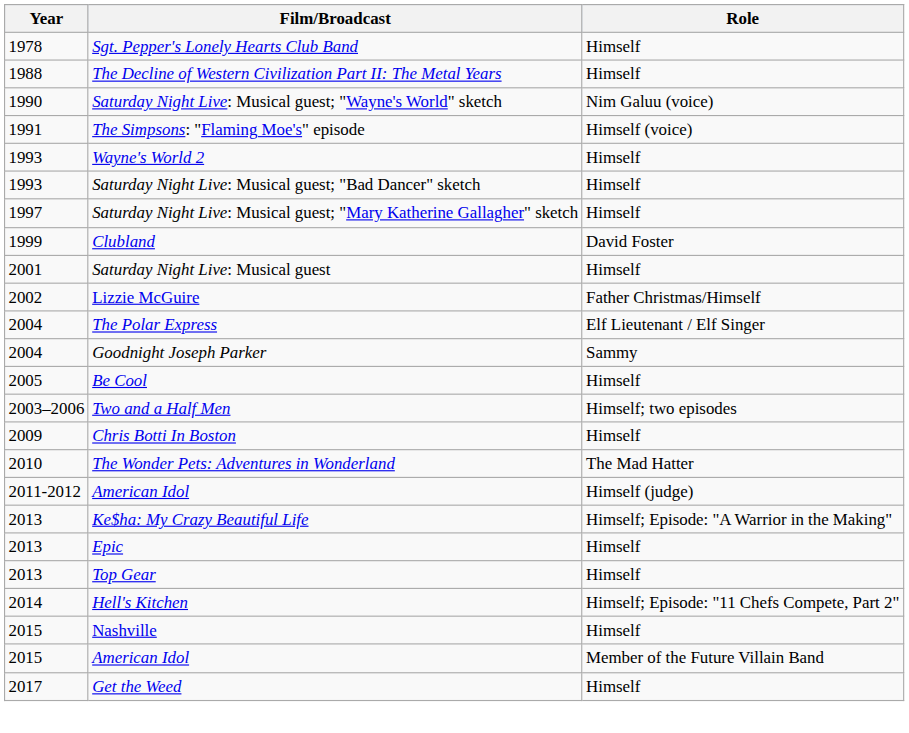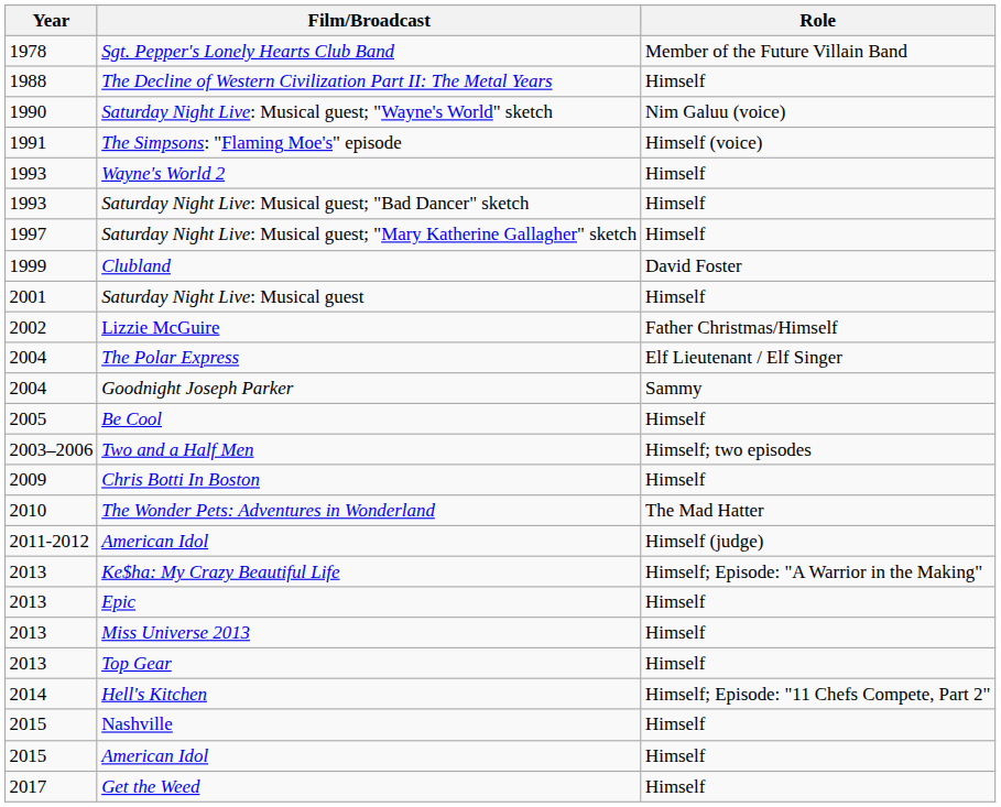 <table class="wikitable" style="font-size:95%">
 <tr style="background:#B0C4DE;">
 <th>Year</th>
 <th>Film/Broadcast</th>
 <th>Role</th>
 </tr>
 <tr>
 <td>1978</td>
 <td><em><a href='#'>Sgt. Pepper's Lonely Hearts Club Band</a></em></td>
-<td>Himself</td>
+<td>Member of the Future Villain Band</td>
 </tr>
 <tr>
 <td>1988</td>
 <td><em><a href='#'>The Decline of Western Civilization Part II: The Metal Years</a></em></td>
 <td>Himself</td>
 </tr>
 <tr>
 <td>1990</td>
 <td><em><a href='#'>Saturday Night Live</a></em>: Musical guest; "<a href='#'>Wayne's World</a>" sketch</td>
 <td>Nim Galuu (voice)</td>
 </tr>
 <tr>
 <td>1991</td>
 <td><em><a href='#'>The Simpsons</a></em>: "<a href='#'>Flaming Moe's</a>" episode</td>
 <td>Himself (voice)</td>
 </tr>
 <tr>
 <td>1993</td>
 <td><em><a href='#'>Wayne's World 2</a></em></td>
 <td>Himself</td>
 </tr>
 <tr>
 <td>1993</td>
 <td><em>Saturday Night Live</em>: Musical guest; "Bad Dancer" sketch</td>
 <td>Himself</td>
 </tr>
 <tr>
 <td>1997</td>
 <td><em>Saturday Night Live</em>: Musical guest; "<a href='#'>Mary Katherine Gallagher</a>" sketch</td>
 <td>Himself</td>
 </tr>
 <tr>
 <td>1999</td>
 <td><em><a href='#'>Clubland</a></em></td>
 <td>David Foster</td>
 </tr>
 <tr>
 <td>2001</td>
 <td><em>Saturday Night Live</em>: Musical guest</td>
 <td>Himself</td>
 </tr>
 <tr>
 <td>2002</td>
 <td><a href='#'>Lizzie McGuire</a></td>
 <td>Father Christmas/Himself</td>
 </tr>
 <tr>
 <td>2004</td>
 <td><em><a href='#'>The Polar Express</a></em></td>
 <td>Elf Lieutenant / Elf Singer</td>
 </tr>
 <tr>
 <td>2004</td>
 <td><em>Goodnight Joseph Parker</em></td>
 <td>Sammy</td>
 </tr>
 <tr>
 <td>2005</td>
 <td><em><a href='#'>Be Cool</a></em></td>
 <td>Himself</td>
 </tr>
 <tr>
 <td>2003–2006</td>
 <td><em><a href='#'>Two and a Half Men</a></em></td>
 <td>Himself; two episodes</td>
 </tr>
 <tr>
 <td>2009</td>
 <td><em><a href='#'>Chris Botti In Boston</a></em></td>
 <td>Himself</td>
 </tr>
 <tr>
 <td>2010</td>
 <td><em><a href='#'>The Wonder Pets: Adventures in Wonderland</a></em></td>
 <td>The Mad Hatter</td>
 </tr>
 <tr>
 <td>2011-2012</td>
 <td><em><a href='#'>American Idol</a></em></td>
 <td>Himself (judge)</td>
 </tr>
 <tr>
 <td>2013</td>
 <td><em><a href='#'>Ke$ha: My Crazy Beautiful Life</a></em></td>
 <td>Himself; Episode: "A Warrior in the Making"</td>
 </tr>
 <tr>
 <td>2013</td>
 <td><em><a href='#'>Epic</a></em></td>
 <td>Himself</td>
 </tr>
 <tr>
 <td>2013</td>
+<td><em><a href='#'>Miss Universe 2013</a></em></td>
+<td>Himself</td>
+</tr>
+<tr>
+<td>2013</td>
 <td><em><a href='#'>Top Gear</a></em></td>
 <td>Himself</td>
 </tr>
 <tr>
 <td>2014</td>
 <td><em><a href='#'>Hell's Kitchen</a></em></td>
 <td>Himself; Episode: "11 Chefs Compete, Part 2"</td>
 </tr>
 <tr>
 <td>2015</td>
 <td><em><a href='#'></em>Nashville<em></a></em></td>
 <td>Himself</td>
 </tr>
 <tr>
 <td>2015</td>
 <td><em><a href='#'>American Idol</a></em></td>
-<td>Member of the Future Villain Band</td>
+<td>Himself</td>
 </tr>
 <tr>
 <td>2017</td>
 <td><em><a href='#'>Get the Weed</a></em></td>
 <td>Himself</td>
 </tr>
 </table>
